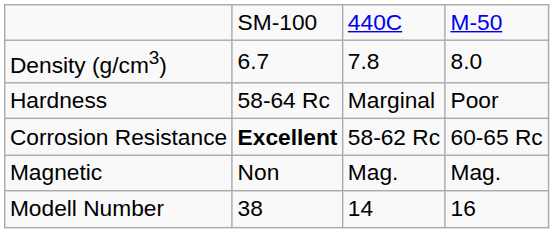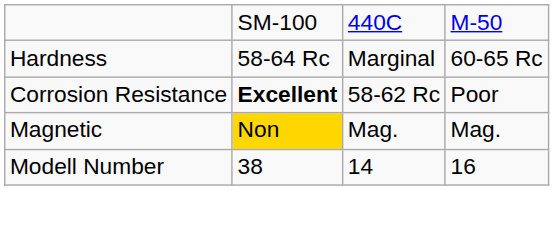 <table class="wikitable">
 <tr>
 <td></td>
 <td>SM-100</td>
 <td><a href='#'>440C</a></td>
 <td><a href='#'>M-50</a></td>
 </tr>
 <tr>
-<td>Density (g/cm<sup>3</sup>)</td>
-<td>6.7</td>
-<td>7.8</td>
-<td>8.0</td>
-</tr>
-<tr>
 <td>Hardness</td>
 <td>58-64 Rc</td>
 <td>Marginal</td>
-<td>Poor</td>
+<td>60-65 Rc</td>
 </tr>
 <tr>
 <td>Corrosion Resistance</td>
 <td><strong>Excellent</strong></td>
 <td>58-62 Rc</td>
-<td>60-65 Rc</td>
+<td>Poor</td>
 </tr>
 <tr>
 <td>Magnetic</td>
-<td>Non</td>
+<td style="background: gold;">Non</td>
 <td>Mag.</td>
 <td>Mag.</td>
 </tr>
 <tr>
 <td>Modell Number</td>
 <td>38</td>
 <td>14</td>
 <td>16</td>
 </tr>
 </table>
